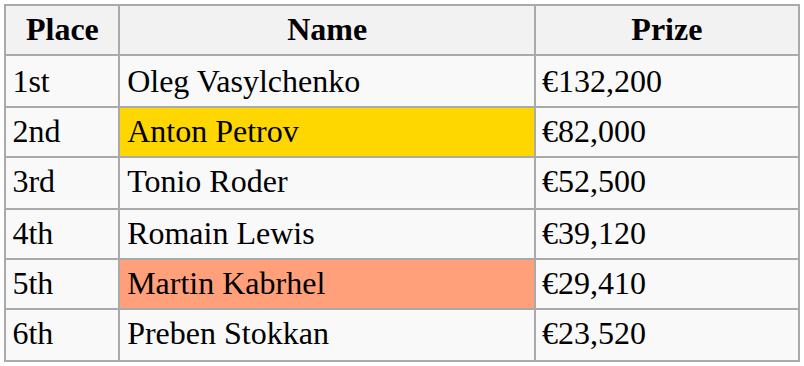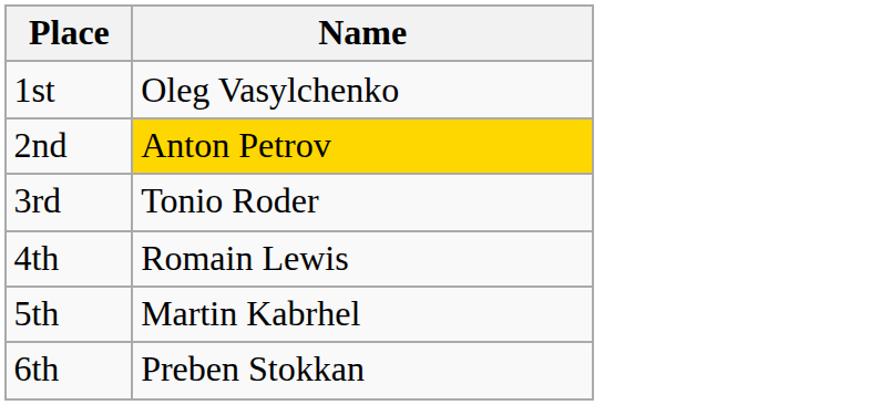 <table class="wikitable">
 <tr>
 <th style="width:50px;">Place</th>
 <th style="width:200px;">Name</th>
-<th style="width:125px;">Prize</th>
 </tr>
 <tr>
 <td>1st</td>
 <td> Oleg Vasylchenko</td>
-<td>€132,200</td>
 </tr>
 <tr>
 <td>2nd</td>
 <td style="background: gold;"> Anton Petrov</td>
-<td>€82,000</td>
 </tr>
 <tr>
 <td>3rd</td>
 <td> Tonio Roder</td>
-<td>€52,500</td>
 </tr>
 <tr>
 <td>4th</td>
 <td> Romain Lewis</td>
-<td>€39,120</td>
 </tr>
 <tr>
 <td>5th</td>
-<td style="background: lightsalmon;"> Martin Kabrhel</td>
-<td>€29,410</td>
+<td> Martin Kabrhel</td>
 </tr>
 <tr>
 <td>6th</td>
 <td> Preben Stokkan</td>
-<td>€23,520</td>
 </tr>
 </table>
